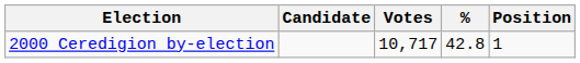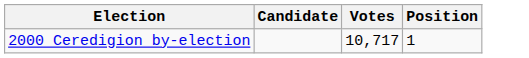 <table class="wikitable sortable">
 <tr>
 <th>Election</th>
 <th>Candidate</th>
 <th>Votes</th>
-<th>%</th>
 <th>Position</th>
 </tr>
 <tr>
 <td><a href='#'>2000 Ceredigion by-election</a></td>
 <td></td>
 <td>10,717</td>
-<td>42.8</td>
 <td>1</td>
 </tr>
 </table>
